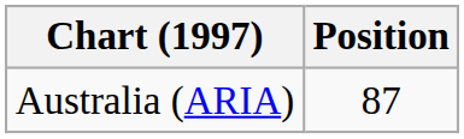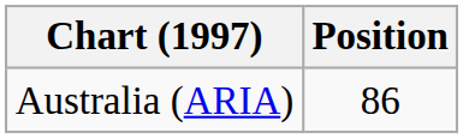 <table class="wikitable plainrowheaders">
 <tr>
 <th scope="col">Chart (1997)</th>
 <th scope="col">Position</th>
 </tr>
 <tr>
 <td>Australia (<a href='#'>ARIA</a>)</td>
-<td align="center">87</td>
+<td align="center">86</td>
 </tr>
 </table>
